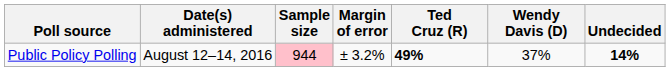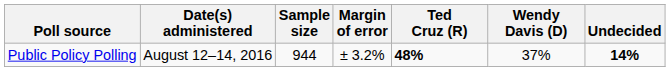 <table class="wikitable">
 <tr valign=bottom>
 <th>Poll source</th>
 <th>Date(s)<br>administered</th>
 <th>Sample<br>size</th>
 <th>Margin<br>of error</th>
 <th style="width:100px;">Ted<br>Cruz (R)</th>
 <th style="width:100px;">Wendy<br>Davis (D)</th>
 <th>Undecided</th>
 </tr>
 <tr>
 <td><a href='#'>Public Policy Polling</a></td>
 <td align=center>August 12–14, 2016</td>
-<td align=center style="background: pink;">944</td>
+<td align=center>944</td>
 <td align=center>± 3.2%</td>
-<td><strong>49%</strong></td>
+<td><strong>48%</strong></td>
 <td align=center>37%</td>
 <td align=center><strong>14%</strong></td>
 </tr>
 </table>
